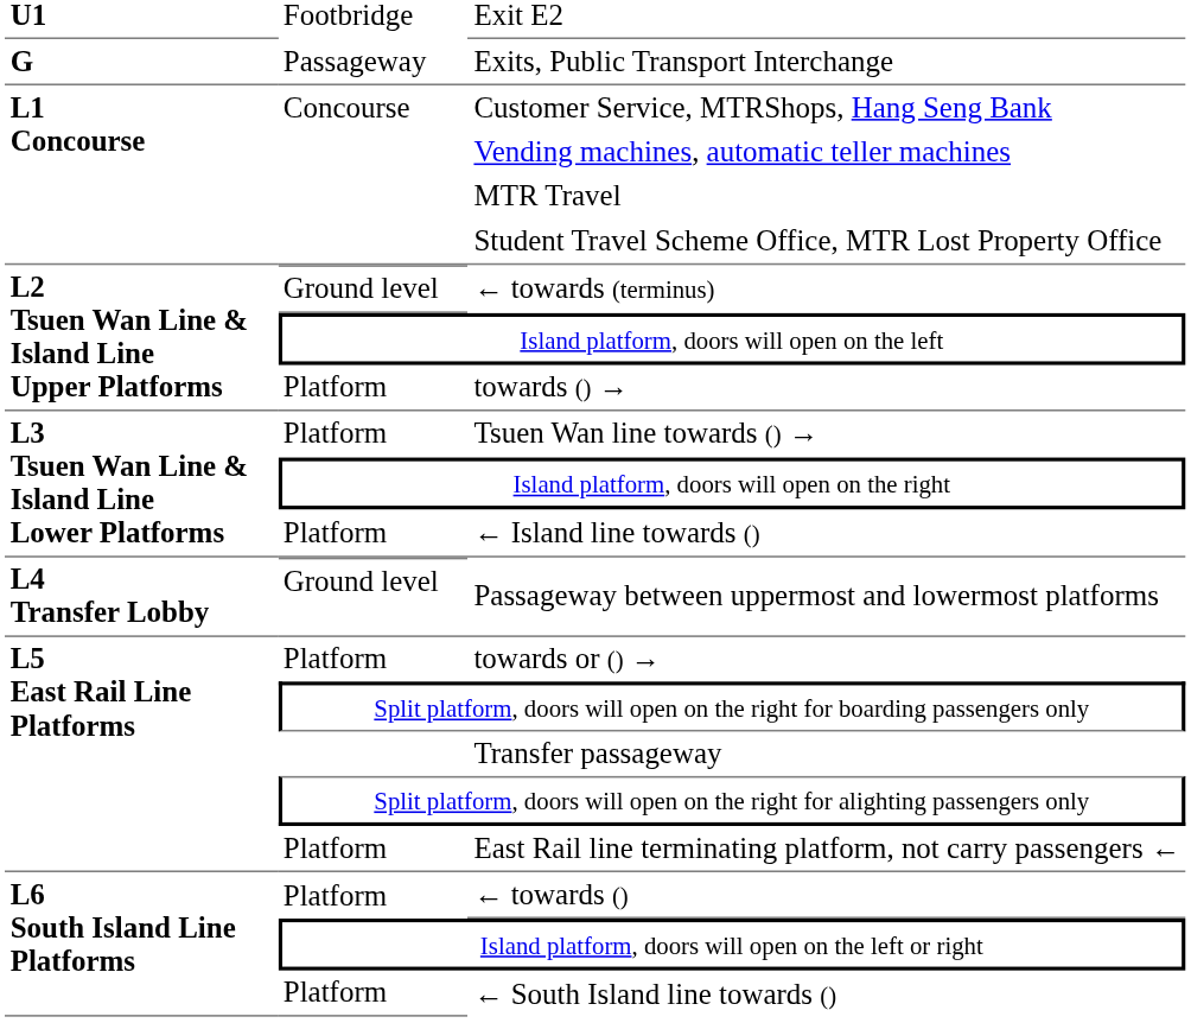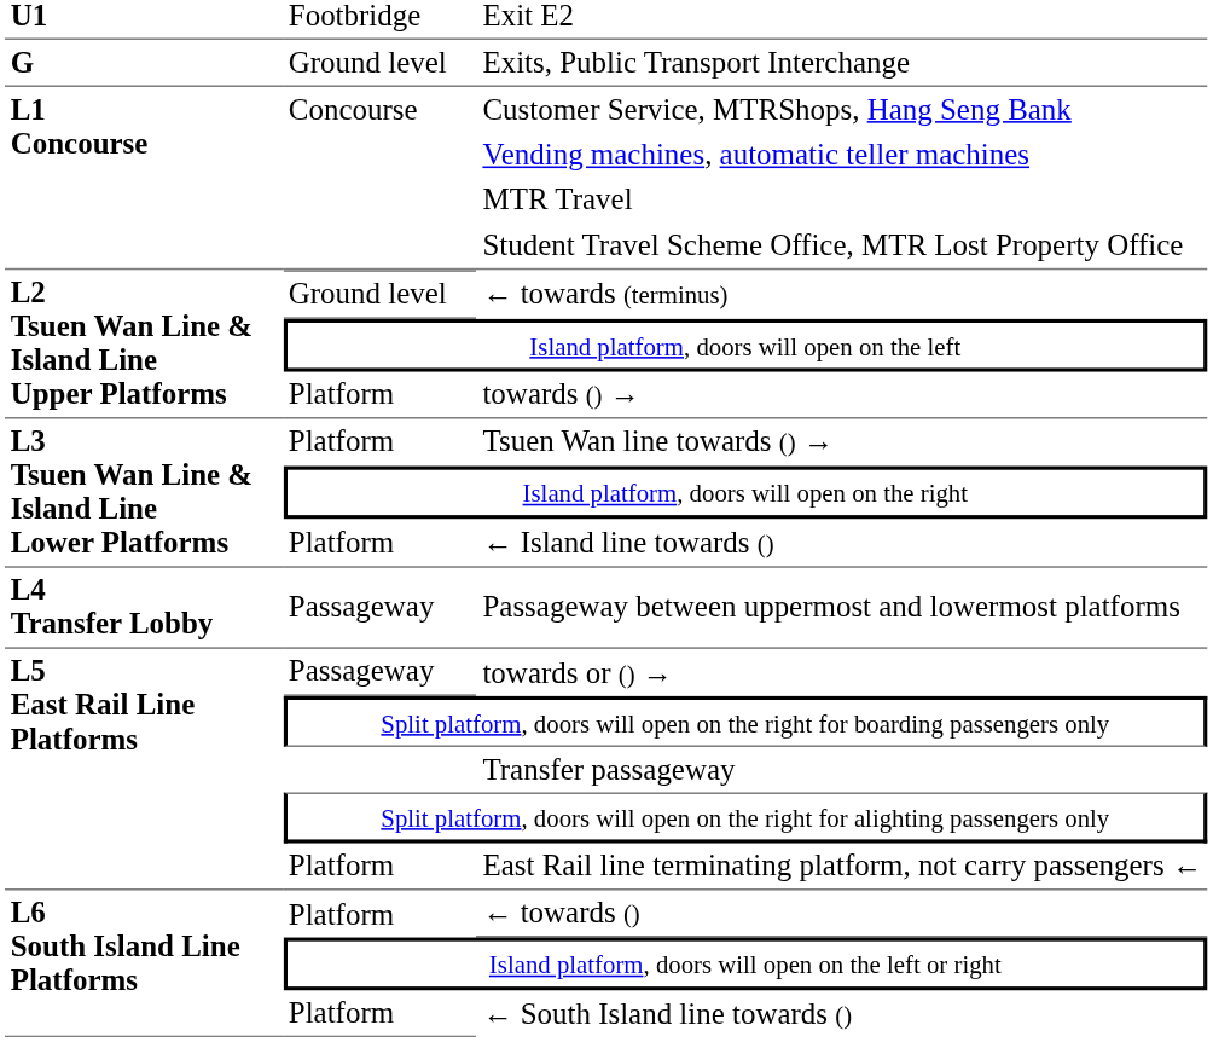 <table border=0 cellspacing=0 cellpadding=3>
 <tr>
 <td><strong>U1</strong></td>
 <td>Footbridge</td>
 <td>Exit E2</td>
 </tr>
 <tr>
 <td style="border-bottom:solid 1px gray;border-top:solid 1px gray;vertical-align:top;"><strong>G</strong></td>
-<td style="border-bottom:solid 1px gray;">Passageway</td>
+<td style="border-top:solid 1px gray;border-bottom:solid 1px gray;padding-right:1em;vertical-align:top;">Ground level</td>
 <td style="border-top:solid 1px gray;border-bottom:solid 1px gray;vertical-align:top;">Exits, Public Transport Interchange</td>
 </tr>
 <tr>
 <td style="border-bottom:solid 1px gray;vertical-align:top;" rowspan=4><strong>L1<br>Concourse</strong></td>
 <td style="border-bottom:solid 1px gray;vertical-align:top;" rowspan=4>Concourse</td>
 <td>Customer Service, MTRShops, <a href='#'>Hang Seng Bank</a></td>
 </tr>
 <tr>
 <td><a href='#'>Vending machines</a>, <a href='#'>automatic teller machines</a></td>
 </tr>
 <tr>
 <td>MTR Travel</td>
 </tr>
 <tr>
 <td style="border-bottom:solid 1px gray;">Student Travel Scheme Office, MTR Lost Property Office</td>
 </tr>
 <tr>
 <td style="border-bottom:solid 1px gray;vertical-align:top;padding-right:1em;" rowspan=3><strong>L2<br>Tsuen Wan Line &<br>Island Line<br>Upper Platforms</strong></td>
 <td style="border-top:solid 1px gray;border-bottom:solid 1px gray;padding-right:1em;vertical-align:top;">Ground level</td>
 <td>←  towards  <small>(terminus)</small></td>
 </tr>
 <tr>
 <td style="border-top:solid 2px black;border-right:solid 2px black;border-left:solid 2px black;border-bottom:solid 2px black;text-align:center;" colspan=2><small><a href='#'>Island platform</a>, doors will open on the left</small></td>
 </tr>
 <tr>
 <td style="border-bottom:solid 1px gray;">Platform </td>
 <td style="border-bottom:solid 1px gray;">  towards  <small>()</small> →</td>
 </tr>
 <tr>
 <td style="border-bottom:solid 1px gray;vertical-align:top;" rowspan=3><strong>L3<br>Tsuen Wan Line &<br>Island Line<br>Lower Platforms</strong></td>
 <td>Platform </td>
 <td>  Tsuen Wan line towards  <small>()</small> →</td>
 </tr>
 <tr>
 <td style="border-top:solid 2px black;border-right:solid 2px black;border-left:solid 2px black;border-bottom:solid 2px black;text-align:center;" colspan=2><small><a href='#'>Island platform</a>, doors will open on the right</small></td>
 </tr>
 <tr>
 <td style="border-bottom:solid 1px gray;">Platform </td>
 <td style="border-bottom:solid 1px gray;">←  Island line towards  <small>()</small></td>
 </tr>
 <tr>
 <td style="border-bottom:solid 1px gray;vertical-align:top;" rowspan=1><strong>L4<br>Transfer Lobby</strong></td>
-<td style="border-top:solid 1px gray;border-bottom:solid 1px gray;padding-right:1em;vertical-align:top;">Ground level</td>
+<td style="border-bottom:solid 1px gray;">Passageway</td>
 <td style="border-bottom:solid 1px gray;">Passageway between uppermost and lowermost platforms</td>
 </tr>
 <tr>
 <td style="border-bottom:solid 1px gray;vertical-align:top;" rowspan=5><strong>L5<br>East Rail Line<br>Platforms</strong></td>
-<td>Platform </td>
+<td style="border-bottom:solid 1px gray;">Passageway</td>
 <td>  towards  or  <small>()</small> →</td>
 </tr>
 <tr>
 <td style="border-top:solid 2px black;border-right:solid 2px black;border-left:solid 2px black;border-bottom:solid 1px gray;text-align:center;" colspan=2><small><a href='#'>Split platform</a>, doors will open on the right for boarding passengers only</small></td>
 </tr>
 <tr>
 <td></td>
 <td>Transfer passageway</td>
 </tr>
 <tr>
 <td style="border-top:solid 1px gray;border-right:solid 2px black;border-left:solid 2px black;border-bottom:solid 2px black;text-align:center;" colspan=2><small><a href='#'>Split platform</a>, doors will open on the right for alighting passengers only</small></td>
 </tr>
 <tr>
 <td style="border-bottom:solid 1px gray;">Platform </td>
 <td style="border-bottom:solid 1px gray;"> East Rail line terminating platform, not carry passengers ←</td>
 </tr>
 <tr>
 <td style="border-bottom:solid 1px gray;vertical-align:top;" rowspan=3><strong>L6<br>South Island Line<br>Platforms</strong></td>
 <td>Platform </td>
 <td style="border-bottom:solid 1px gray;">←  towards  <small>()</small></td>
 </tr>
 <tr>
 <td style="border-top:solid 2px black;border-right:solid 2px black;border-left:solid 2px black;border-bottom:solid 2px black;text-align:center;" colspan=2><small><a href='#'>Island platform</a>, doors will open on the left or right</small></td>
 </tr>
 <tr>
 <td style="border-bottom:solid 1px gray;">Platform </td>
 <td>←  South Island line towards  <small>()</small></td>
 </tr>
 </table>
